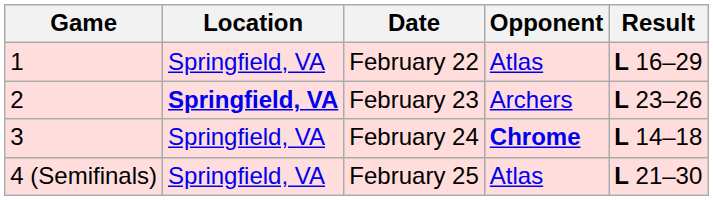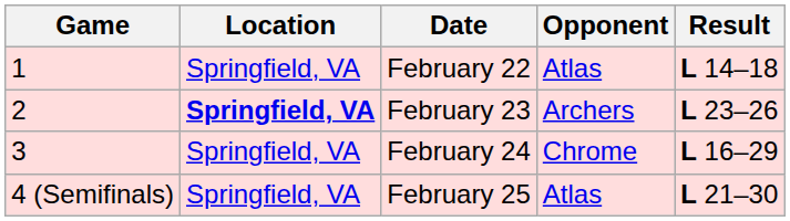 <table class="wikitable">
 <tr>
 <th>Game</th>
 <th>Location</th>
 <th>Date</th>
 <th>Opponent</th>
 <th>Result</th>
 </tr>
 <tr bgcolor="#FFDDDD">
 <td>1</td>
 <td><a href='#'>Springfield, VA</a></td>
 <td>February 22</td>
 <td><a href='#'>Atlas</a></td>
-<td><strong>L</strong> 16–29</td>
+<td><strong>L</strong> 14–18</td>
 </tr>
 <tr bgcolor="#FFDDDD">
 <td>2</td>
 <td><strong><a href='#'>Springfield, VA</a></strong></td>
 <td>February 23</td>
 <td><a href='#'>Archers</a></td>
 <td><strong>L</strong> 23–26</td>
 </tr>
 <tr bgcolor="#FFDDDD">
 <td>3</td>
 <td><a href='#'>Springfield, VA</a></td>
 <td>February 24</td>
-<td><strong><a href='#'>Chrome</a></strong></td>
-<td><strong>L</strong> 14–18</td>
+<td><a href='#'>Chrome</a></td>
+<td><strong>L</strong> 16–29</td>
 </tr>
 <tr bgcolor="#FFDDDD">
 <td>4 (Semifinals)</td>
 <td><a href='#'>Springfield, VA</a></td>
 <td>February 25</td>
 <td><a href='#'>Atlas</a></td>
 <td><strong>L</strong> 21–30</td>
 </tr>
 </table>
